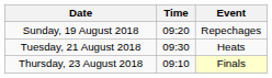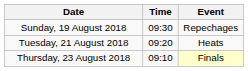 <table class = "wikitable" style="text-align:center;">
 <tr>
 <th width=220>Date</th>
 <th width=50>Time</th>
 <th width=100>Event</th>
 </tr>
 <tr>
 <td>Sunday, 19 August 2018</td>
-<td>09:20</td>
+<td>09:30</td>
 <td>Repechages</td>
 </tr>
 <tr>
 <td>Tuesday, 21 August 2018</td>
-<td>09:30</td>
+<td>09:20</td>
 <td>Heats</td>
 </tr>
 <tr>
 <td>Thursday, 23 August 2018</td>
 <td>09:10</td>
 <td bgcolor=ffffcc>Finals</td>
 </tr>
 </table>
